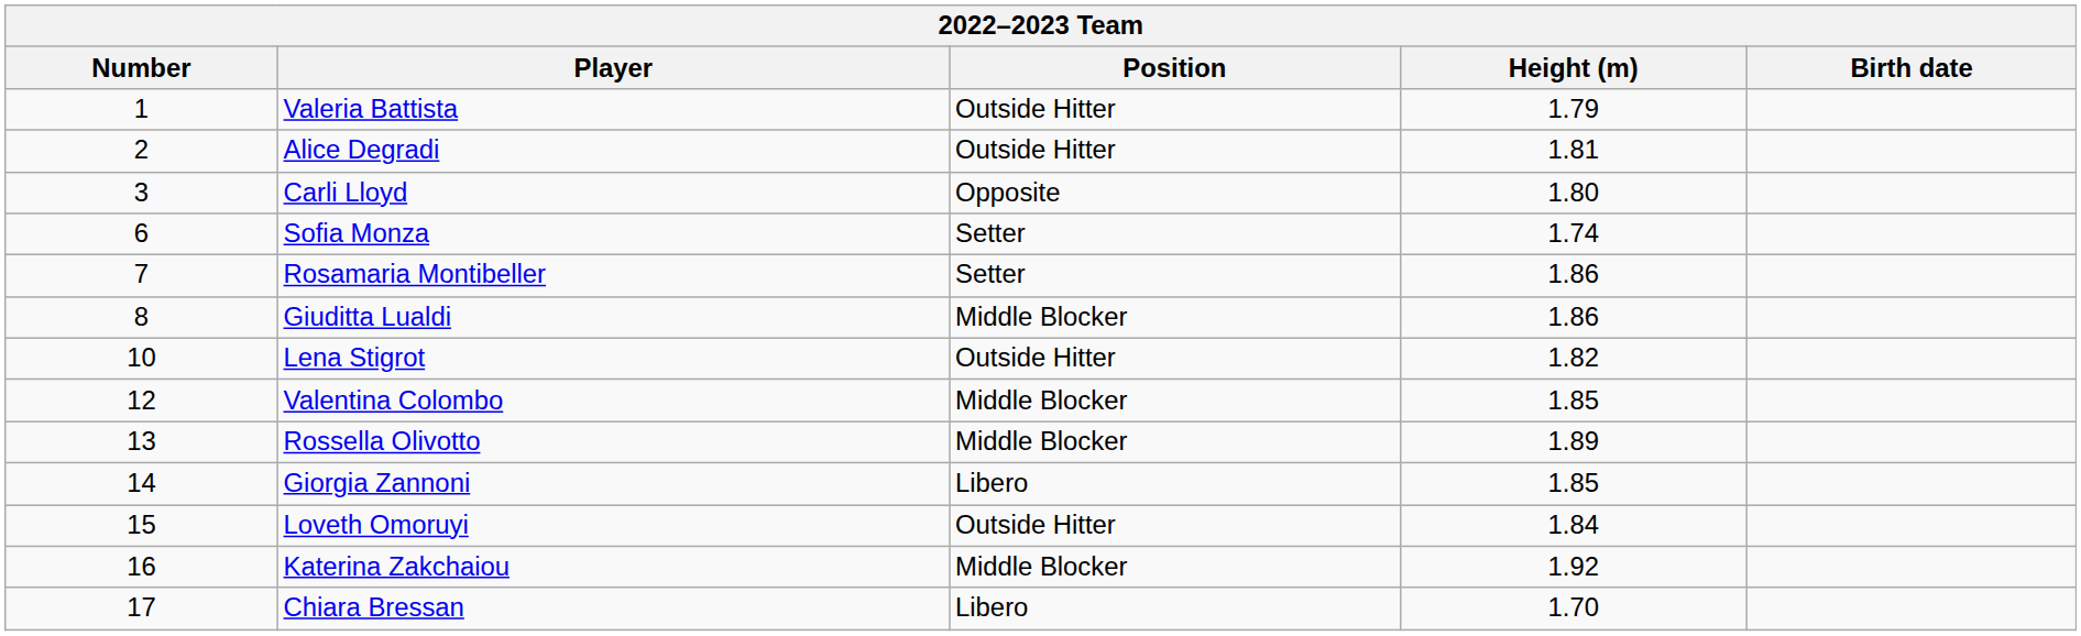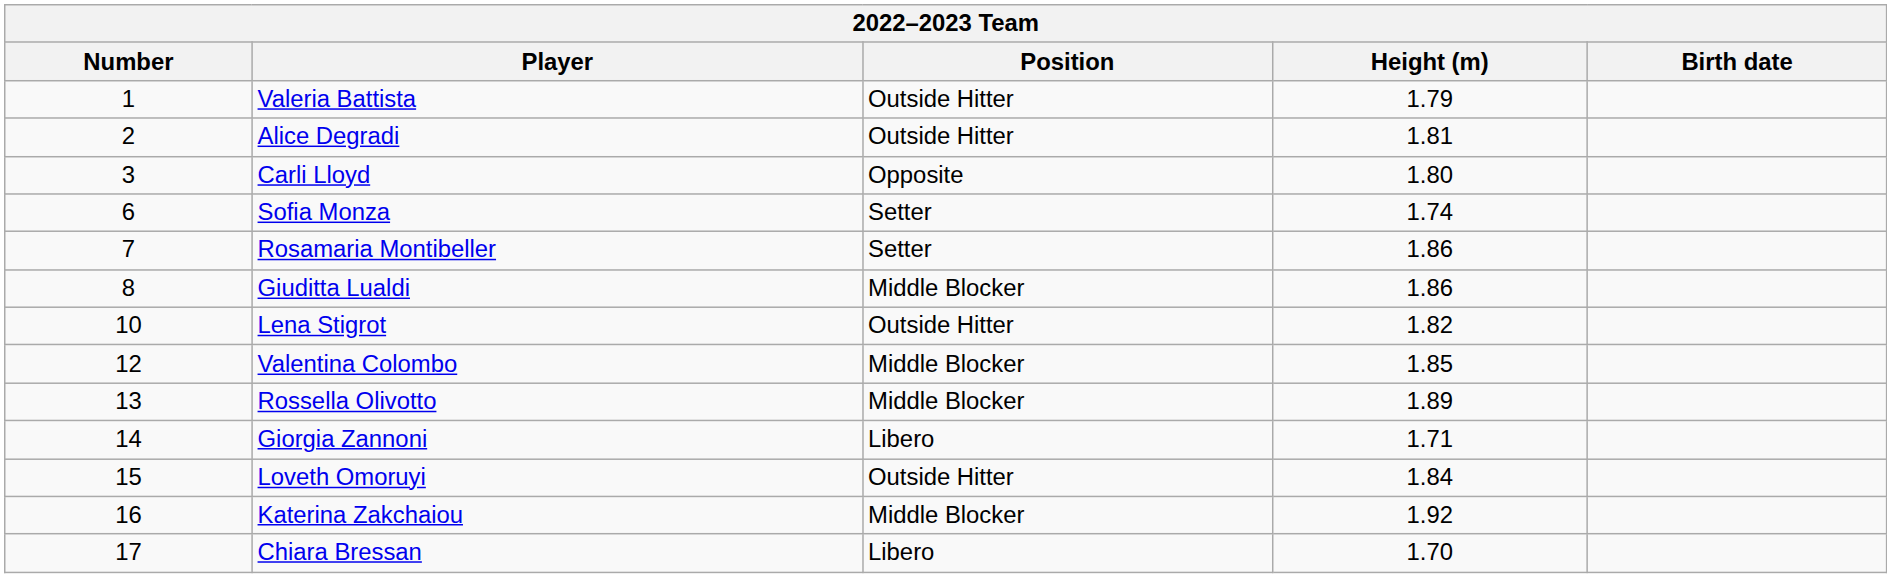 <table class="wikitable" style="width:100%;">
 <tr>
 <th colspan=5><strong>2022–2023 Team</strong></th>
 </tr>
 <tr>
 <th>Number</th>
 <th>Player</th>
 <th>Position</th>
 <th>Height (m)</th>
 <th>Birth date</th>
 </tr>
 <tr>
 <td align=center>1</td>
 <td> <a href='#'>Valeria Battista</a></td>
 <td>Outside Hitter</td>
 <td align=center>1.79</td>
 <td></td>
 </tr>
 <tr>
 <td align=center>2</td>
 <td> <a href='#'>Alice Degradi</a></td>
 <td>Outside Hitter</td>
 <td align=center>1.81</td>
 <td></td>
 </tr>
 <tr>
 <td align=center>3</td>
 <td> <a href='#'>Carli Lloyd</a></td>
 <td>Opposite</td>
 <td align=center>1.80</td>
 <td></td>
 </tr>
 <tr>
 <td align=center>6</td>
 <td> <a href='#'>Sofia Monza</a></td>
 <td>Setter</td>
 <td align=center>1.74</td>
 <td></td>
 </tr>
 <tr>
 <td align=center>7</td>
 <td> <a href='#'>Rosamaria Montibeller</a></td>
 <td>Setter</td>
 <td align=center>1.86</td>
 <td></td>
 </tr>
 <tr>
 <td align=center>8</td>
 <td> <a href='#'>Giuditta Lualdi</a></td>
 <td>Middle Blocker</td>
 <td align=center>1.86</td>
 <td></td>
 </tr>
 <tr>
 <td align=center>10</td>
 <td> <a href='#'>Lena Stigrot</a></td>
 <td>Outside Hitter</td>
 <td align=center>1.82</td>
 <td></td>
 </tr>
 <tr>
 <td align=center>12</td>
 <td> <a href='#'>Valentina Colombo</a></td>
 <td>Middle Blocker</td>
 <td align=center>1.85</td>
 <td></td>
 </tr>
 <tr>
 <td align=center>13</td>
 <td> <a href='#'>Rossella Olivotto</a></td>
 <td>Middle Blocker</td>
 <td align=center>1.89</td>
 <td></td>
 </tr>
 <tr>
 <td align=center>14</td>
 <td> <a href='#'>Giorgia Zannoni</a></td>
 <td>Libero</td>
-<td align=center>1.85</td>
+<td align=center>1.71</td>
 <td></td>
 </tr>
 <tr>
 <td align=center>15</td>
 <td> <a href='#'>Loveth Omoruyi</a></td>
 <td>Outside Hitter</td>
 <td align=center>1.84</td>
 <td></td>
 </tr>
 <tr>
 <td align=center>16</td>
 <td> <a href='#'>Katerina Zakchaiou</a></td>
 <td>Middle Blocker</td>
 <td align=center>1.92</td>
 <td></td>
 </tr>
 <tr>
 <td align=center>17</td>
 <td> <a href='#'>Chiara Bressan</a></td>
 <td>Libero</td>
 <td align=center>1.70</td>
 <td></td>
 </tr>
 </table>
